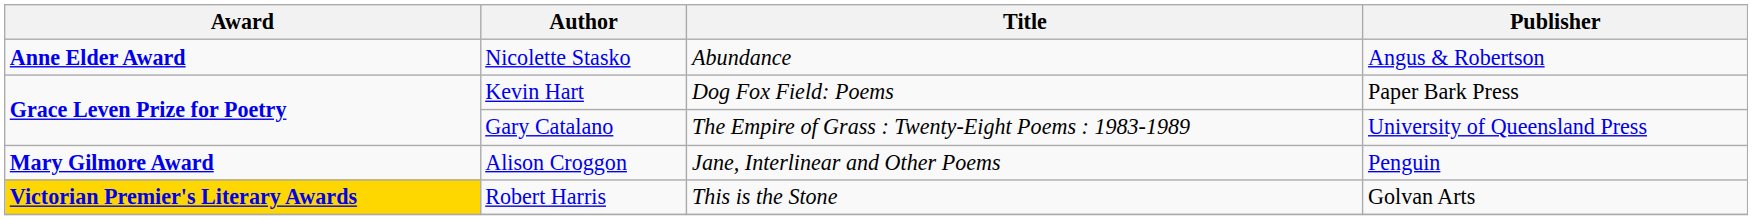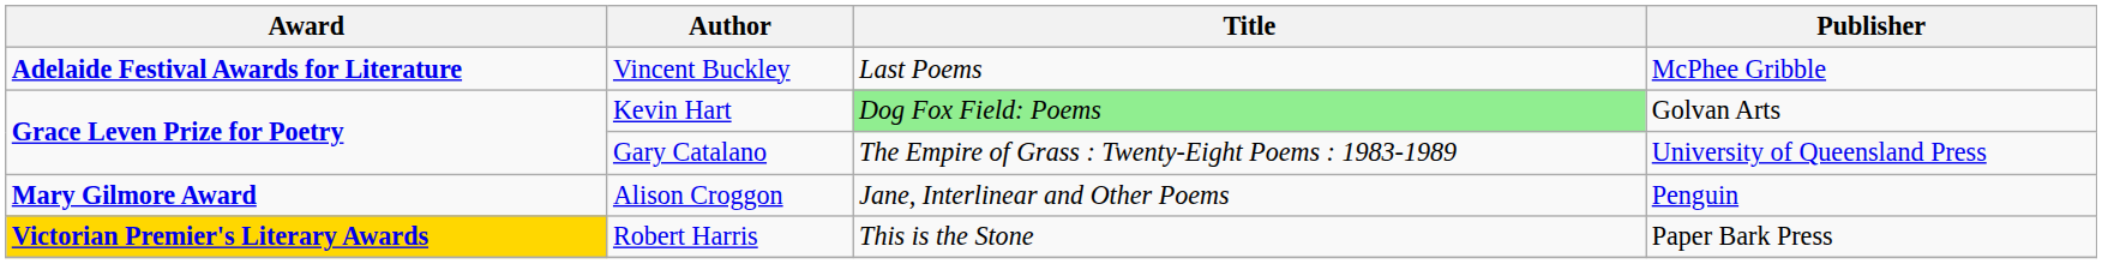 <table class="wikitable" width=100%>
 <tr>
 <th>Award</th>
 <th>Author</th>
 <th>Title</th>
 <th>Publisher</th>
 </tr>
 <tr>
-<td><strong><a href='#'>Anne Elder Award</a></strong></td>
-<td><a href='#'>Nicolette Stasko</a></td>
-<td><em>Abundance</em></td>
-<td><a href='#'>Angus & Robertson</a></td>
+<td><strong><a href='#'>Adelaide Festival Awards for Literature</a></strong></td>
+<td><a href='#'>Vincent Buckley</a></td>
+<td><em>Last Poems</em></td>
+<td><a href='#'>McPhee Gribble</a></td>
 </tr>
 <tr>
 <td rowspan=2><strong><a href='#'>Grace Leven Prize for Poetry</a></strong></td>
 <td><a href='#'>Kevin Hart</a></td>
-<td><em>Dog Fox Field: Poems</em></td>
-<td>Paper Bark Press</td>
+<td style="background: lightgreen;"><em>Dog Fox Field: Poems</em></td>
+<td>Golvan Arts</td>
 </tr>
 <tr>
 <td><a href='#'>Gary Catalano</a></td>
 <td><em>The Empire of Grass : Twenty-Eight Poems : 1983-1989</em></td>
 <td><a href='#'>University of Queensland Press</a></td>
 </tr>
 <tr>
 <td><strong><a href='#'>Mary Gilmore Award</a></strong></td>
 <td><a href='#'>Alison Croggon</a></td>
 <td><em>Jane, Interlinear and Other Poems</em></td>
 <td><a href='#'>Penguin</a></td>
 </tr>
 <tr>
 <td style="background: gold;"><strong><a href='#'>Victorian Premier's Literary Awards</a></strong></td>
 <td><a href='#'>Robert Harris</a></td>
 <td><em>This is the Stone</em></td>
-<td>Golvan Arts</td>
+<td>Paper Bark Press</td>
 </tr>
 <tr>
 </tr>
 </table>
